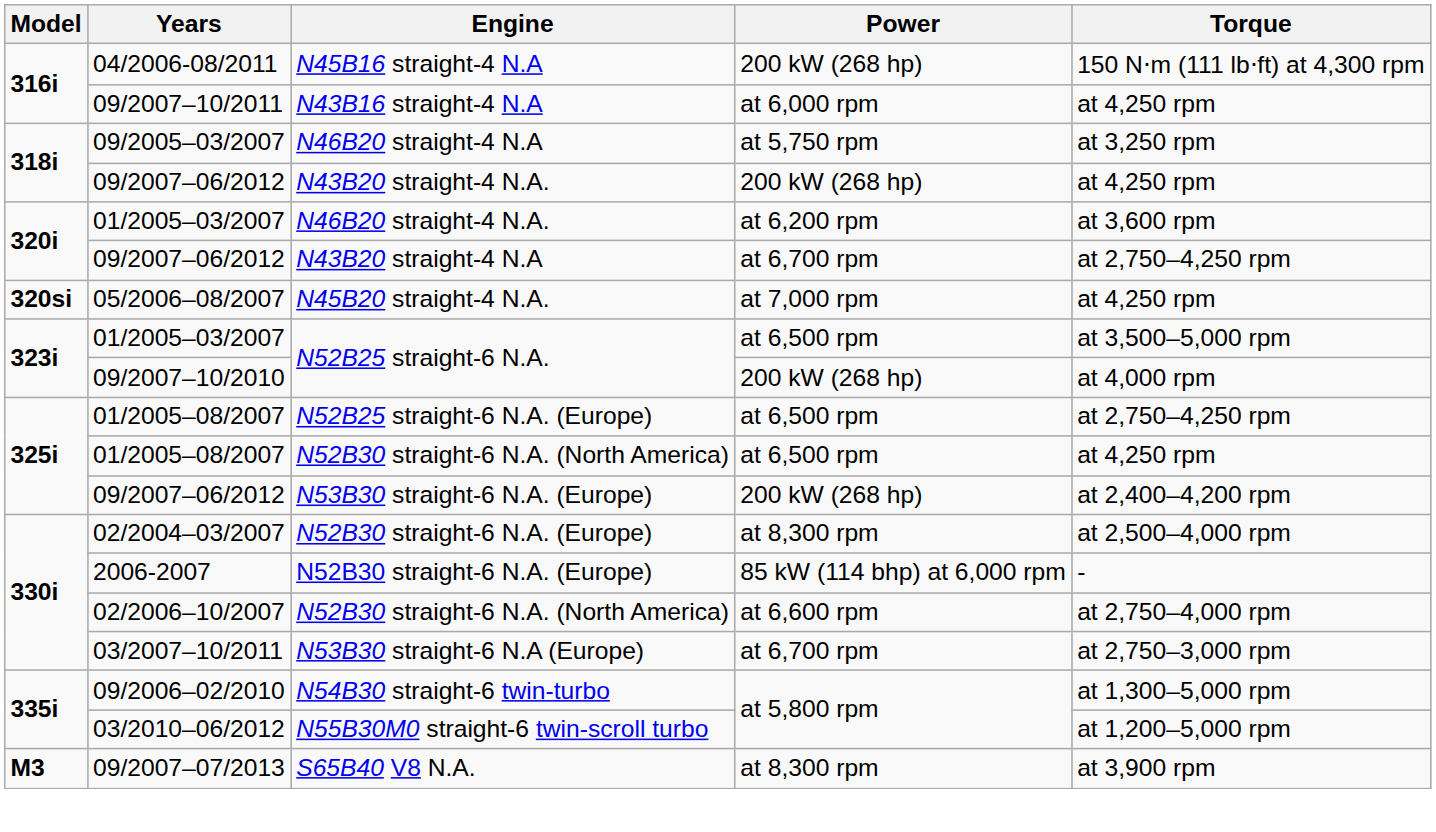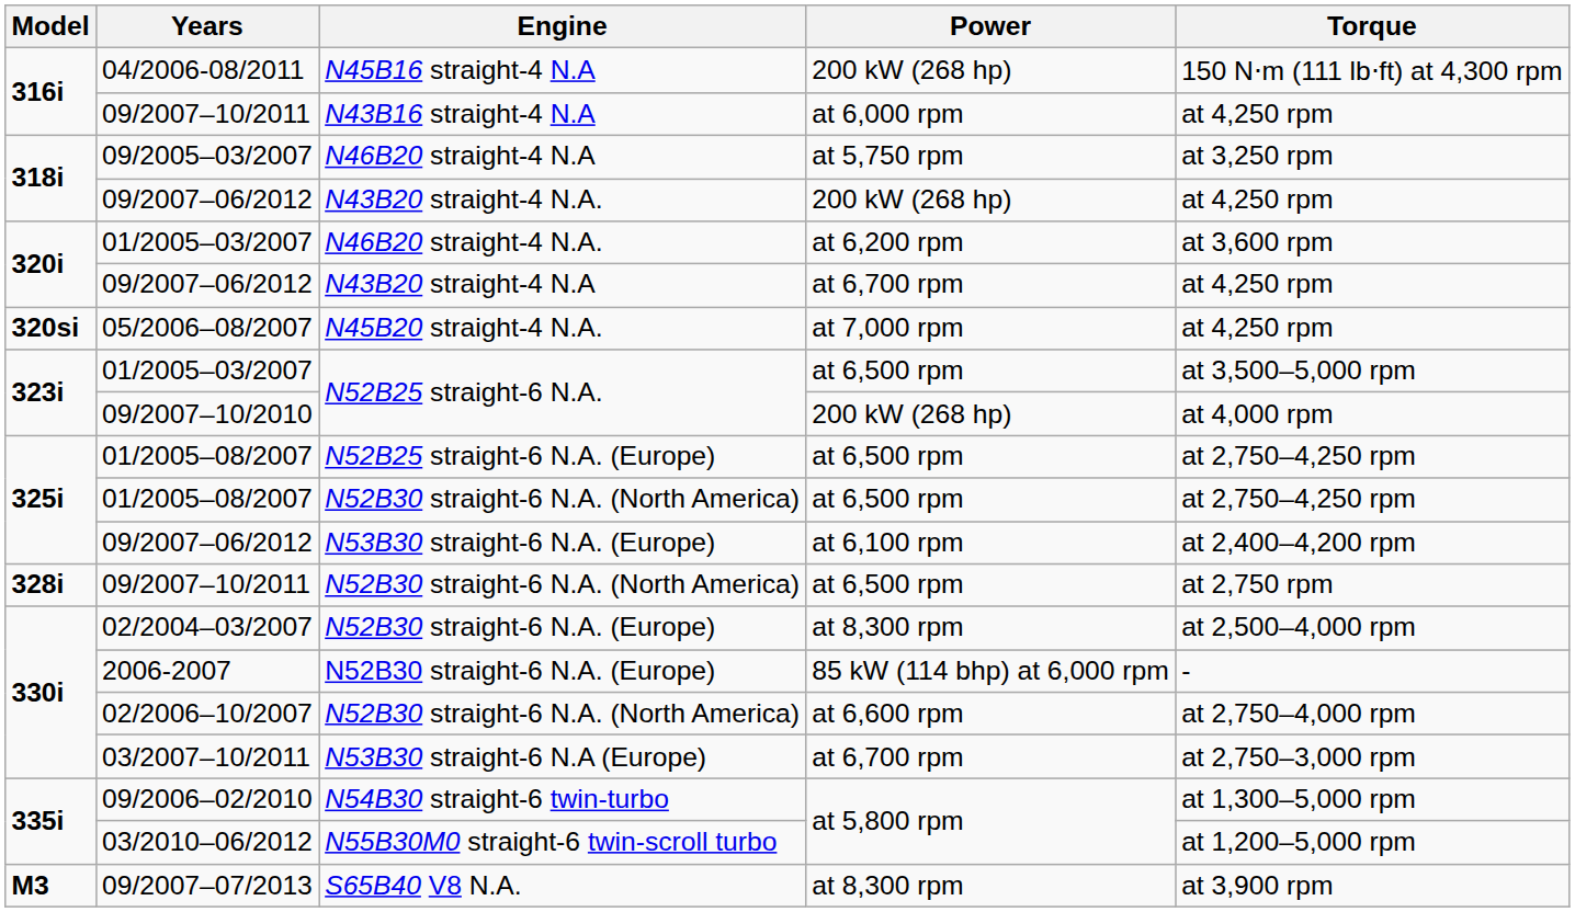 <table class="wikitable">
 <tr>
 <th>Model</th>
 <th>Years</th>
 <th>Engine</th>
 <th>Power</th>
 <th>Torque</th>
 </tr>
 <tr>
 <td rowspan="2"><strong>316i</strong></td>
 <td>04/2006-08/2011</td>
 <td><em><a href='#'>N45B16</a></em> straight-4 <a href='#'>N.A</a></td>
 <td>200 kW (268 hp)</td>
 <td>150 N⋅m (111 lb⋅ft) at 4,300 rpm</td>
 </tr>
 <tr>
 <td>09/2007–10/2011</td>
 <td><em><a href='#'>N43B16</a></em> straight-4 <a href='#'>N.A</a></td>
 <td> at 6,000 rpm</td>
 <td> at 4,250 rpm</td>
 </tr>
 <tr>
 <td rowspan="2"><strong>318i</strong></td>
 <td>09/2005–03/2007</td>
 <td><em><a href='#'>N46B20</a></em> straight-4 N.A</td>
 <td> at 5,750 rpm</td>
 <td> at 3,250 rpm</td>
 </tr>
 <tr>
 <td>09/2007–06/2012</td>
 <td><em><a href='#'>N43B20</a></em> straight-4 N.A.</td>
 <td>200 kW (268 hp)</td>
 <td> at 4,250 rpm</td>
 </tr>
 <tr>
 <td rowspan="2"><strong>320i</strong></td>
 <td>01/2005–03/2007</td>
 <td><em><a href='#'>N46B20</a></em> straight-4 N.A.</td>
 <td> at 6,200 rpm</td>
 <td> at 3,600 rpm</td>
 </tr>
 <tr>
 <td>09/2007–06/2012</td>
 <td><em><a href='#'>N43B20</a></em> straight-4 N.A</td>
 <td> at 6,700 rpm</td>
-<td> at 2,750–4,250 rpm</td>
+<td> at 4,250 rpm</td>
 </tr>
 <tr>
 <td><strong>320si</strong></td>
 <td>05/2006–08/2007</td>
 <td><em><a href='#'>N45B20</a></em> straight-4 N.A.</td>
 <td> at 7,000 rpm</td>
 <td> at 4,250 rpm</td>
 </tr>
 <tr>
 <td rowspan="2"><strong>323i</strong></td>
 <td>01/2005–03/2007</td>
 <td rowspan=2><em><a href='#'>N52B25</a></em> straight-6 N.A.</td>
 <td> at 6,500 rpm</td>
 <td> at 3,500–5,000 rpm</td>
 </tr>
 <tr>
 <td>09/2007–10/2010</td>
 <td>200 kW (268 hp)</td>
 <td> at 4,000 rpm</td>
 </tr>
 <tr>
 <td rowspan=3><strong>325i</strong></td>
 <td>01/2005–08/2007</td>
 <td><em><a href='#'>N52B25</a></em> straight-6 N.A. (Europe)</td>
 <td> at 6,500 rpm</td>
 <td> at 2,750–4,250 rpm</td>
 </tr>
 <tr>
 <td>01/2005–08/2007</td>
 <td><em><a href='#'>N52B30</a></em> straight-6 N.A. (North America)</td>
 <td> at 6,500 rpm</td>
-<td> at 4,250 rpm</td>
+<td> at 2,750–4,250 rpm</td>
 </tr>
 <tr>
 <td>09/2007–06/2012</td>
 <td><em><a href='#'>N53B30</a></em> straight-6 N.A. (Europe)</td>
-<td>200 kW (268 hp)</td>
+<td> at 6,100 rpm</td>
 <td> at 2,400–4,200 rpm</td>
+</tr>
+<tr>
+<td><strong>328i</strong></td>
+<td>09/2007–10/2011</td>
+<td><em><a href='#'>N52B30</a></em> straight-6 N.A. (North America)</td>
+<td> at 6,500 rpm</td>
+<td> at 2,750 rpm</td>
 </tr>
 <tr>
 <td rowspan="4"><strong>330i</strong></td>
 <td>02/2004–03/2007</td>
 <td><em><a href='#'>N52B30</a></em> straight-6 N.A. (Europe)</td>
 <td> at 8,300 rpm</td>
 <td> at 2,500–4,000 rpm</td>
 </tr>
 <tr>
 <td>2006-2007</td>
 <td><a href='#'>N52B30</a> straight-6 N.A. (Europe)</td>
 <td>85 kW (114 bhp) at 6,000 rpm</td>
 <td>-</td>
 </tr>
 <tr>
 <td>02/2006–10/2007</td>
 <td><em><a href='#'>N52B30</a></em> straight-6 N.A. (North America)</td>
 <td> at 6,600 rpm</td>
 <td> at 2,750–4,000 rpm</td>
 </tr>
 <tr>
 <td>03/2007–10/2011</td>
 <td><em><a href='#'>N53B30</a></em> straight-6 N.A (Europe)</td>
 <td> at 6,700 rpm</td>
 <td> at 2,750–3,000 rpm</td>
 </tr>
 <tr>
 <td rowspan=2><strong>335i</strong></td>
 <td>09/2006–02/2010</td>
 <td><em><a href='#'>N54B30</a></em> straight-6 <a href='#'>twin-turbo</a></td>
 <td rowspan=2> at 5,800 rpm</td>
 <td> at 1,300–5,000 rpm</td>
 </tr>
 <tr>
 <td>03/2010–06/2012</td>
 <td><em><a href='#'>N55B30M0</a></em> straight-6 <a href='#'>twin-scroll turbo</a></td>
 <td> at 1,200–5,000 rpm</td>
 </tr>
 <tr>
 <td><strong>M3</strong></td>
 <td>09/2007–07/2013</td>
 <td><em><a href='#'>S65B40</a></em> <a href='#'>V8</a> N.A.</td>
 <td> at 8,300 rpm</td>
 <td> at 3,900 rpm</td>
 </tr>
 </table>
